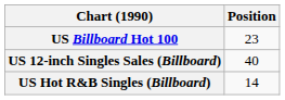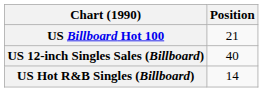 <table class="wikitable sortable plainrowheaders" style="text-align:center">
 <tr>
 <th>Chart (1990)</th>
 <th>Position</th>
 </tr>
 <tr>
 <th scope="row">US <a href='#'><em>Billboard</em> Hot 100</a></th>
-<td>23</td>
+<td>21</td>
 </tr>
 <tr>
 <th scope="row">US 12-inch Singles Sales (<em>Billboard</em>)</th>
 <td>40</td>
 </tr>
 <tr>
 <th scope="row">US Hot R&B Singles (<em>Billboard</em>)</th>
 <td>14</td>
 </tr>
 </table>
